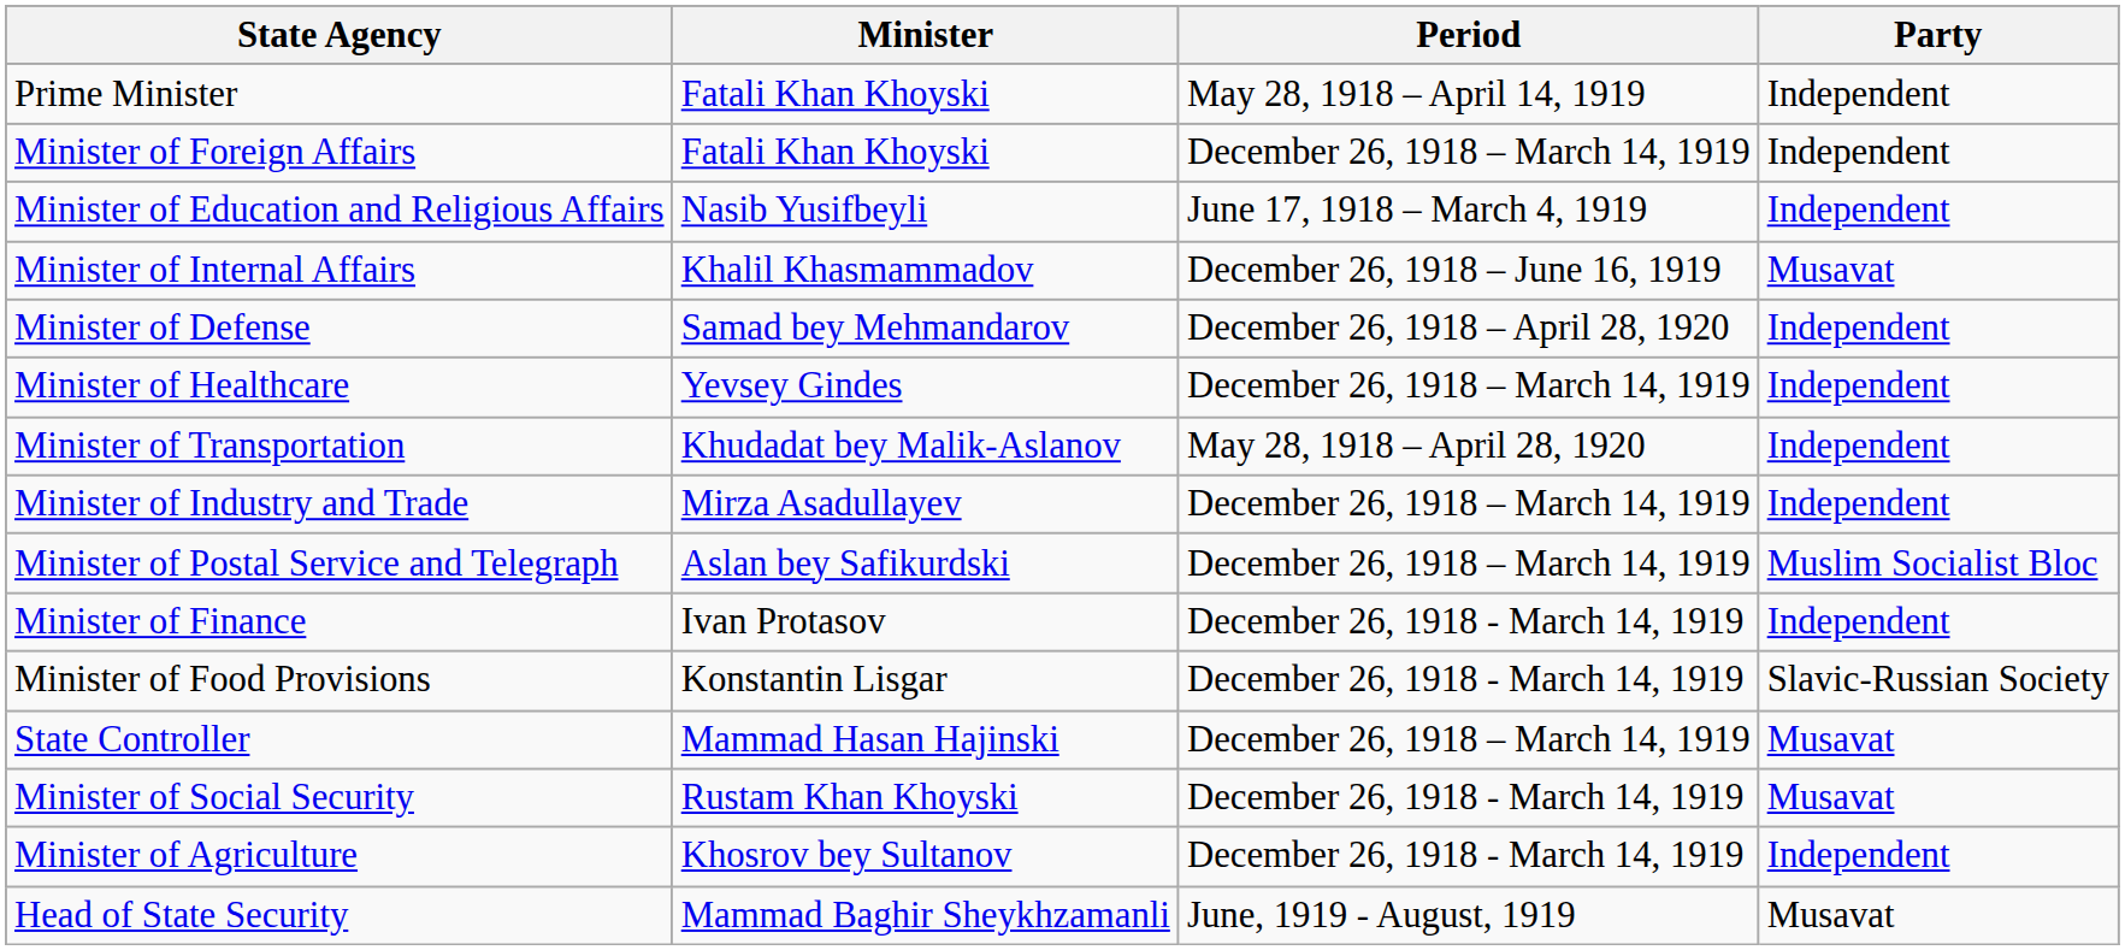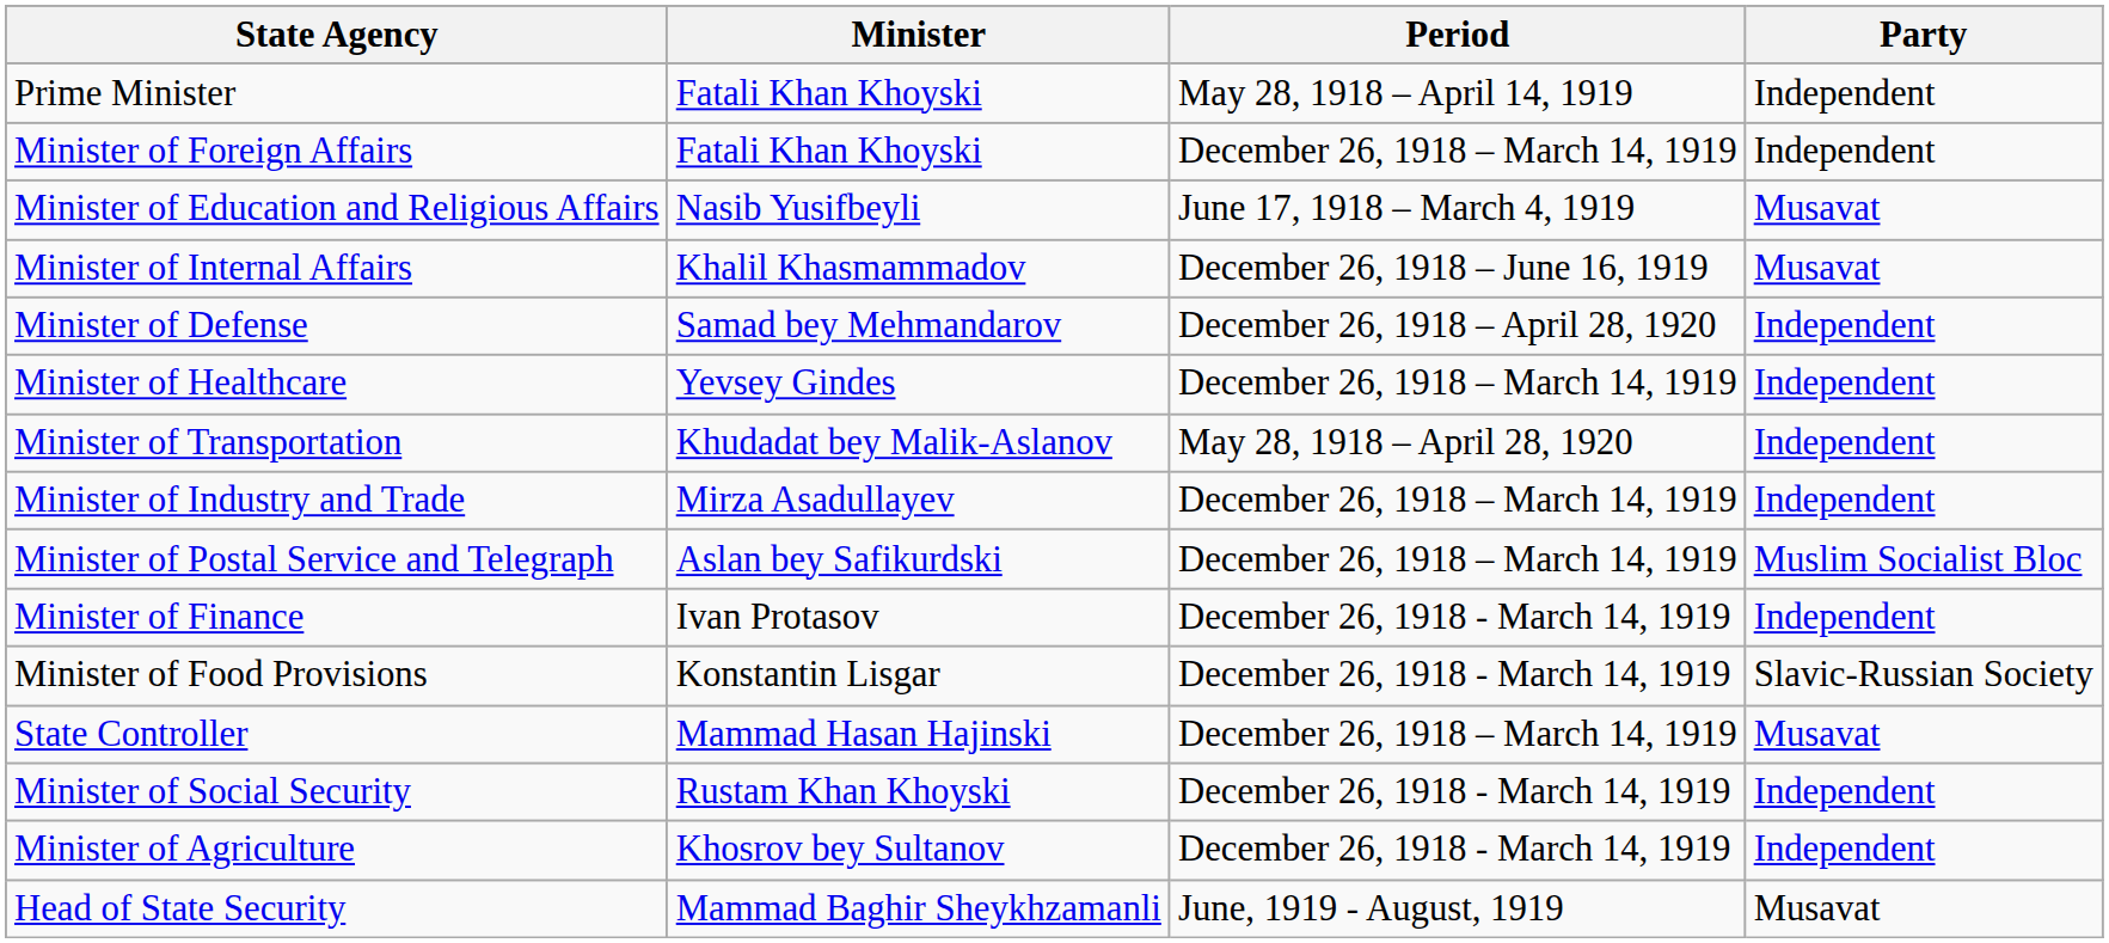 <table class="wikitable">
 <tr>
 <th>State Agency</th>
 <th>Minister</th>
 <th>Period</th>
 <th>Party</th>
 </tr>
 <tr>
 <td>Prime Minister</td>
 <td><a href='#'>Fatali Khan Khoyski</a></td>
 <td>May 28, 1918 – April 14, 1919</td>
 <td>Independent</td>
 </tr>
 <tr>
 <td><a href='#'>Minister of Foreign Affairs</a></td>
 <td><a href='#'>Fatali Khan Khoyski</a></td>
 <td>December 26, 1918 – March 14, 1919</td>
 <td>Independent</td>
 </tr>
 <tr>
 <td><a href='#'>Minister of Education and Religious Affairs</a></td>
 <td><a href='#'>Nasib Yusifbeyli</a></td>
 <td>June 17, 1918 – March 4, 1919</td>
-<td><a href='#'>Independent</a></td>
+<td><a href='#'>Musavat</a></td>
 </tr>
 <tr>
 <td><a href='#'>Minister of Internal Affairs</a></td>
 <td><a href='#'>Khalil Khasmammadov</a></td>
 <td>December 26, 1918 – June 16, 1919</td>
 <td><a href='#'>Musavat</a></td>
 </tr>
 <tr>
 <td><a href='#'>Minister of Defense</a></td>
 <td><a href='#'>Samad bey Mehmandarov</a></td>
 <td>December 26, 1918 – April 28, 1920</td>
 <td><a href='#'>Independent</a></td>
 </tr>
 <tr>
 <td><a href='#'>Minister of Healthcare</a></td>
 <td><a href='#'>Yevsey Gindes</a></td>
 <td>December 26, 1918 – March 14, 1919</td>
 <td><a href='#'>Independent</a></td>
 </tr>
 <tr>
 <td><a href='#'>Minister of Transportation</a></td>
 <td><a href='#'>Khudadat bey Malik-Aslanov</a></td>
 <td>May 28, 1918 – April 28, 1920</td>
 <td><a href='#'>Independent</a></td>
 </tr>
 <tr>
 <td><a href='#'>Minister of Industry and Trade</a></td>
 <td><a href='#'>Mirza Asadullayev</a></td>
 <td>December 26, 1918 – March 14, 1919</td>
 <td><a href='#'>Independent</a></td>
 </tr>
 <tr>
 <td><a href='#'>Minister of Postal Service and Telegraph</a></td>
 <td><a href='#'>Aslan bey Safikurdski</a></td>
 <td>December 26, 1918 – March 14, 1919</td>
 <td><a href='#'>Muslim Socialist Bloc</a></td>
 </tr>
 <tr>
 <td><a href='#'>Minister of Finance</a></td>
 <td>Ivan Protasov</td>
 <td>December 26, 1918 - March 14, 1919</td>
 <td><a href='#'>Independent</a></td>
 </tr>
 <tr>
 <td>Minister of Food Provisions</td>
 <td>Konstantin Lisgar</td>
 <td>December 26, 1918 - March 14, 1919</td>
 <td>Slavic-Russian Society</td>
 </tr>
 <tr>
 <td><a href='#'>State Controller</a></td>
 <td><a href='#'>Mammad Hasan Hajinski</a></td>
 <td>December 26, 1918 – March 14, 1919</td>
 <td><a href='#'>Musavat</a></td>
 </tr>
 <tr>
 <td><a href='#'>Minister of Social Security</a></td>
 <td><a href='#'>Rustam Khan Khoyski</a></td>
 <td>December 26, 1918 - March 14, 1919</td>
-<td><a href='#'>Musavat</a></td>
+<td><a href='#'>Independent</a></td>
 </tr>
 <tr>
 <td><a href='#'>Minister of Agriculture</a></td>
 <td><a href='#'>Khosrov bey Sultanov</a></td>
 <td>December 26, 1918 - March 14, 1919</td>
 <td><a href='#'>Independent</a></td>
 </tr>
 <tr>
 <td><a href='#'>Head of State Security</a></td>
 <td><a href='#'>Mammad Baghir Sheykhzamanli</a></td>
 <td>June, 1919 - August, 1919</td>
 <td>Musavat</td>
 </tr>
 </table>
